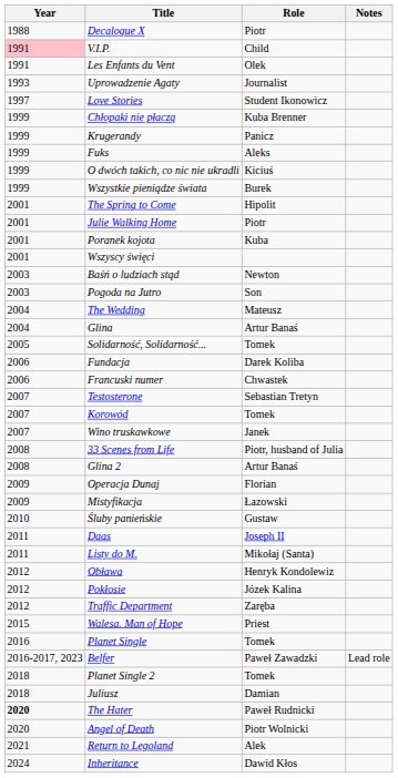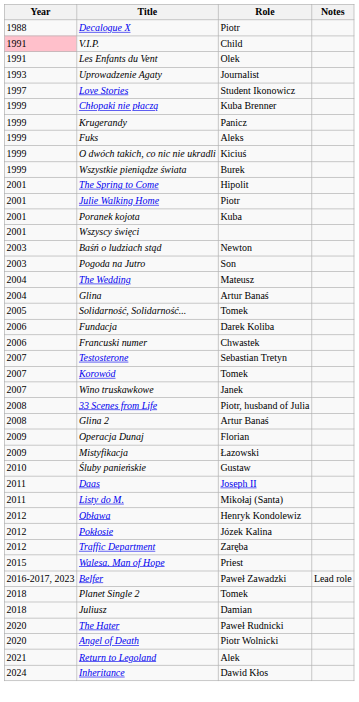 <table class="wikitable sortable">
 <tr>
 <th>Year</th>
 <th>Title</th>
 <th>Role</th>
 <th class="unsortable">Notes</th>
 </tr>
 <tr>
 <td>1988</td>
 <td><em><a href='#'>Decalogue X</a></em></td>
 <td>Piotr</td>
 <td></td>
 </tr>
 <tr>
 <td style="background: pink;">1991</td>
 <td><em>V.I.P.</em></td>
 <td>Child</td>
 <td></td>
 </tr>
 <tr>
 <td>1991</td>
 <td><em>Les Enfants du Vent</em></td>
 <td>Olek</td>
 <td></td>
 </tr>
 <tr>
 <td>1993</td>
 <td><em>Uprowadzenie Agaty</em></td>
 <td>Journalist</td>
 <td></td>
 </tr>
 <tr>
 <td>1997</td>
 <td><em><a href='#'>Love Stories</a></em></td>
 <td>Student Ikonowicz</td>
 <td></td>
 </tr>
 <tr>
 <td>1999</td>
 <td><em><a href='#'>Chłopaki nie płaczą</a></em></td>
 <td>Kuba Brenner</td>
 <td></td>
 </tr>
 <tr>
 <td>1999</td>
 <td><em>Krugerandy</em></td>
 <td>Panicz</td>
 <td></td>
 </tr>
 <tr>
 <td>1999</td>
 <td><em>Fuks</em></td>
 <td>Aleks</td>
 <td></td>
 </tr>
 <tr>
 <td>1999</td>
 <td><em>O dwóch takich, co nic nie ukradli</em></td>
 <td>Kiciuś</td>
 <td></td>
 </tr>
 <tr>
 <td>1999</td>
 <td><em>Wszystkie pieniądze świata</em></td>
 <td>Burek</td>
 <td></td>
 </tr>
 <tr>
 <td>2001</td>
 <td><em><a href='#'>The Spring to Come</a></em></td>
 <td>Hipolit</td>
 <td></td>
 </tr>
 <tr>
 <td>2001</td>
 <td><em><a href='#'>Julie Walking Home</a></em></td>
 <td>Piotr</td>
 <td></td>
 </tr>
 <tr>
 <td>2001</td>
 <td><em>Poranek kojota</em></td>
 <td>Kuba</td>
 <td></td>
 </tr>
 <tr>
 <td>2001</td>
 <td><em>Wszyscy święci</em></td>
 <td></td>
 <td></td>
 </tr>
 <tr>
 <td>2003</td>
 <td><em>Baśń o ludziach stąd</em></td>
 <td>Newton</td>
 <td></td>
 </tr>
 <tr>
 <td>2003</td>
 <td><em>Pogoda na Jutro</em></td>
 <td>Son</td>
 <td></td>
 </tr>
 <tr>
 <td>2004</td>
 <td><em><a href='#'>The Wedding</a></em></td>
 <td>Mateusz</td>
 <td></td>
 </tr>
 <tr>
 <td>2004</td>
 <td><em>Glina</em></td>
 <td>Artur Banaś</td>
 <td></td>
 </tr>
 <tr>
 <td>2005</td>
 <td><em>Solidarność, Solidarność...</em></td>
 <td>Tomek</td>
 <td></td>
 </tr>
 <tr>
 <td>2006</td>
 <td><em>Fundacja</em></td>
 <td>Darek Koliba</td>
 <td></td>
 </tr>
 <tr>
 <td>2006</td>
 <td><em>Francuski numer</em></td>
 <td>Chwastek</td>
 <td></td>
 </tr>
 <tr>
 <td>2007</td>
 <td><em><a href='#'>Testosterone</a></em></td>
 <td>Sebastian Tretyn</td>
 <td></td>
 </tr>
 <tr>
 <td>2007</td>
 <td><em><a href='#'>Korowód</a></em></td>
 <td>Tomek</td>
 <td></td>
 </tr>
 <tr>
 <td>2007</td>
 <td><em>Wino truskawkowe</em></td>
 <td>Janek</td>
 <td></td>
 </tr>
 <tr>
 <td>2008</td>
 <td><em><a href='#'>33 Scenes from Life</a></em></td>
 <td>Piotr, husband of Julia</td>
 <td></td>
 </tr>
 <tr>
 <td>2008</td>
 <td><em>Glina 2</em></td>
 <td>Artur Banaś</td>
 <td></td>
 </tr>
 <tr>
 <td>2009</td>
 <td><em>Operacja Dunaj</em></td>
 <td>Florian</td>
 <td></td>
 </tr>
 <tr>
 <td>2009</td>
 <td><em>Mistyfikacja</em></td>
 <td>Łazowski</td>
 <td></td>
 </tr>
 <tr>
 <td>2010</td>
 <td><em>Śluby panieńskie</em></td>
 <td>Gustaw</td>
 <td></td>
 </tr>
 <tr>
 <td>2011</td>
 <td><em><a href='#'>Daas</a></em></td>
 <td><a href='#'>Joseph II</a></td>
 <td></td>
 </tr>
 <tr>
 <td>2011</td>
 <td><em><a href='#'>Listy do M.</a></em></td>
 <td>Mikołaj (Santa)</td>
 <td></td>
 </tr>
 <tr>
 <td>2012</td>
 <td><em><a href='#'>Obława</a></em></td>
 <td>Henryk Kondolewiz</td>
 <td></td>
 </tr>
 <tr>
 <td>2012</td>
 <td><em><a href='#'>Pokłosie</a> </em></td>
 <td>Józek Kalina</td>
 <td></td>
 </tr>
 <tr>
 <td>2012</td>
 <td><em><a href='#'>Traffic Department</a></em></td>
 <td>Zaręba</td>
 <td></td>
 </tr>
 <tr>
 <td>2015</td>
 <td><em><a href='#'>Walesa. Man of Hope</a></em></td>
 <td>Priest</td>
 <td></td>
 </tr>
 <tr>
-<td>2016</td>
-<td><em><a href='#'>Planet Single</a></em></td>
-<td>Tomek</td>
-<td></td>
-</tr>
-<tr>
 <td>2016-2017, 2023</td>
 <td><em><a href='#'>Belfer</a></em></td>
 <td>Paweł Zawadzki</td>
 <td>Lead role</td>
 </tr>
 <tr>
 <td>2018</td>
 <td><em>Planet Single 2</em></td>
 <td>Tomek</td>
 <td></td>
 </tr>
 <tr>
 <td>2018</td>
 <td><em>Juliusz</em></td>
 <td>Damian</td>
 <td></td>
 </tr>
 <tr>
-<td><strong>2020</strong></td>
+<td>2020</td>
 <td><em><a href='#'>The Hater</a></em></td>
 <td>Paweł Rudnicki</td>
 <td></td>
 </tr>
 <tr>
 <td>2020</td>
 <td><em><a href='#'>Angel of Death</a></em></td>
 <td>Piotr Wolnicki</td>
 <td></td>
 </tr>
 <tr>
 <td>2021</td>
 <td><em><a href='#'>Return to Legoland</a></em></td>
 <td>Alek</td>
 <td></td>
 </tr>
 <tr>
 <td>2024</td>
 <td><em><a href='#'>Inheritance</a></em></td>
 <td>Dawid Kłos</td>
 <td></td>
 </tr>
 </table>
